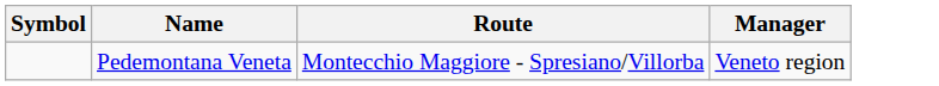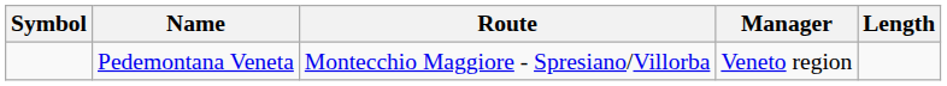 <table class="wikitable">
 <tr>
 <th>Symbol</th>
 <th>Name</th>
 <th>Route</th>
 <th>Manager</th>
+<th>Length</th>
 </tr>
 <tr>
 <td></td>
 <td><a href='#'>Pedemontana Veneta</a></td>
 <td><a href='#'>Montecchio Maggiore</a> - <a href='#'>Spresiano</a>/<a href='#'>Villorba</a></td>
 <td><a href='#'>Veneto</a> region</td>
+<td></td>
 </tr>
 </table>
